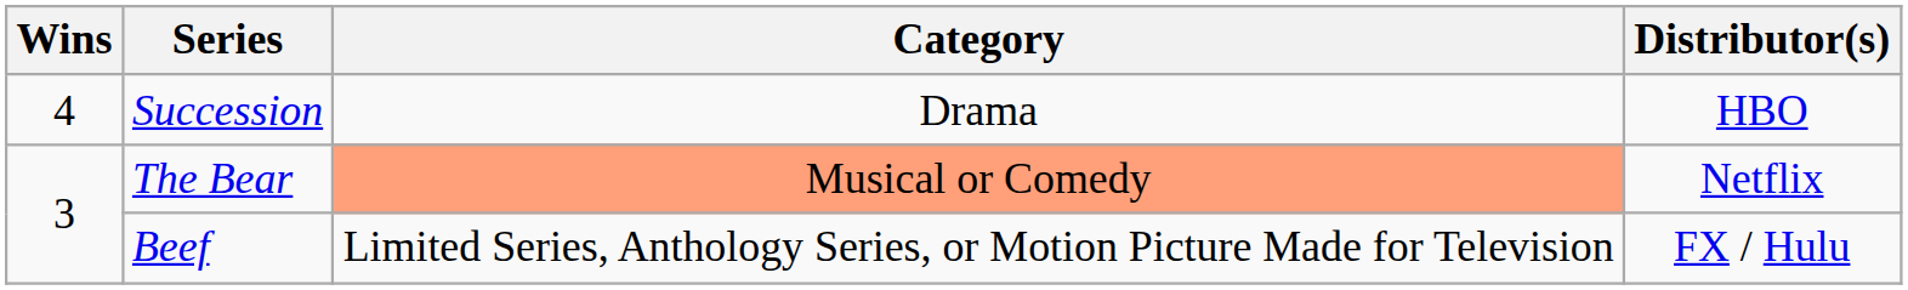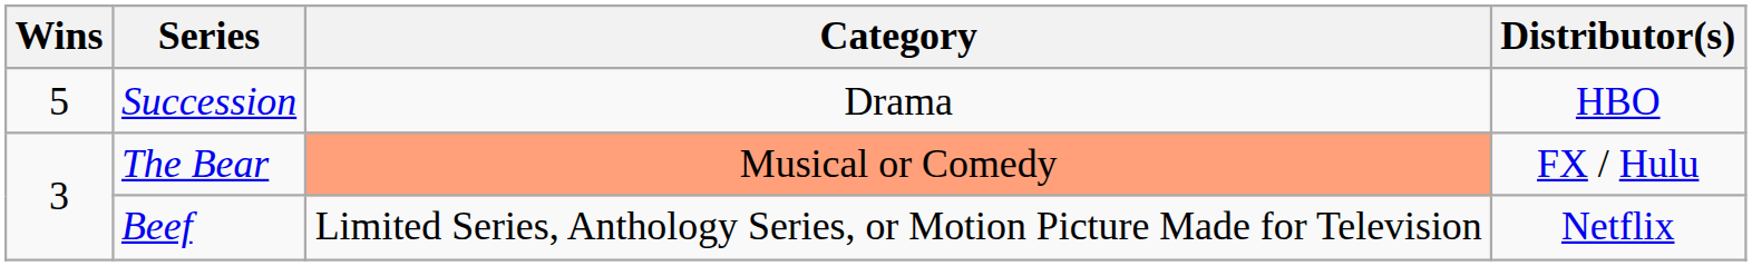 <table class="wikitable">
 <tr>
 <th>Wins</th>
 <th>Series</th>
 <th>Category</th>
 <th>Distributor(s)</th>
 </tr>
 <tr>
-<td style="text-align:center">4</td>
+<td style="text-align:center">5</td>
 <td><em><a href='#'>Succession</a></em></td>
 <td style="text-align:center">Drama</td>
 <td style="text-align:center"><a href='#'>HBO</a></td>
 </tr>
 <tr>
 <td rowspan="2" style="text-align:center">3</td>
 <td><em><a href='#'>The Bear</a></em></td>
 <td style="background: lightsalmon; text-align:center">Musical or Comedy</td>
-<td style="text-align:center"><a href='#'>Netflix</a></td>
+<td style="text-align:center"><a href='#'>FX</a> / <a href='#'>Hulu</a></td>
 </tr>
 <tr>
 <td><em><a href='#'>Beef</a></em></td>
 <td style="text-align:center">Limited Series, Anthology Series, or Motion Picture Made for Television</td>
-<td style="text-align:center"><a href='#'>FX</a> / <a href='#'>Hulu</a></td>
+<td style="text-align:center"><a href='#'>Netflix</a></td>
 </tr>
 </table>
